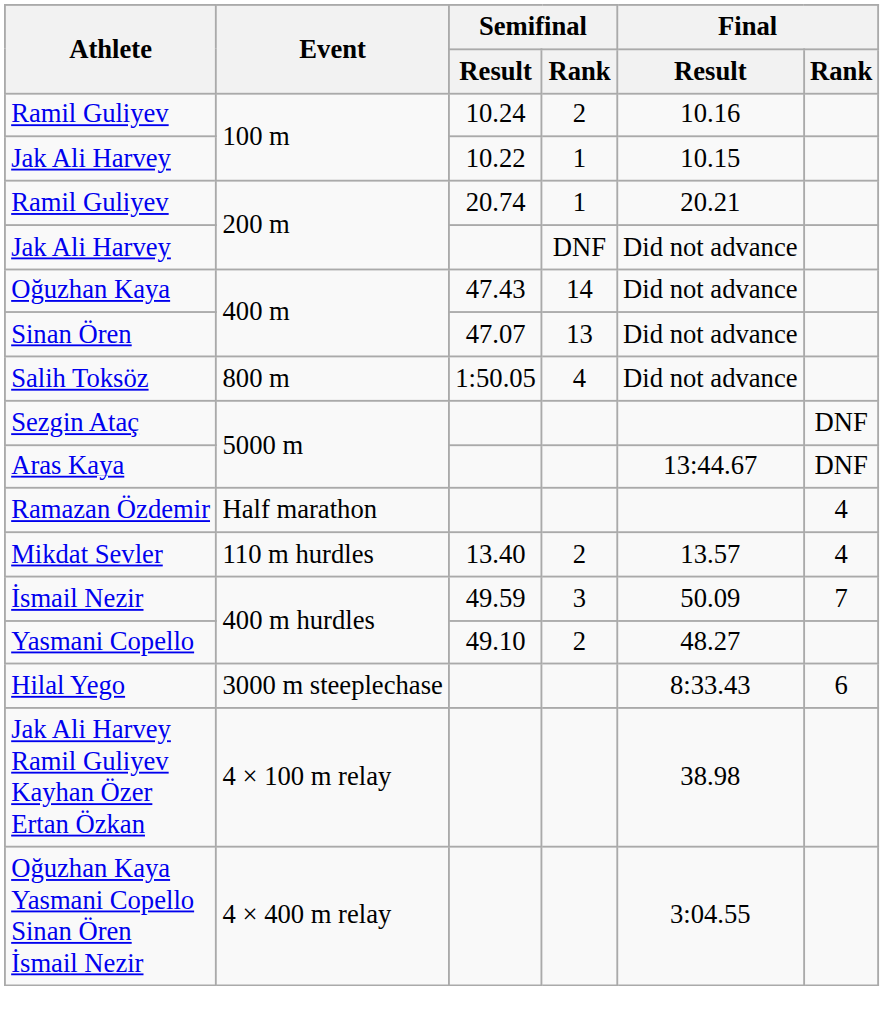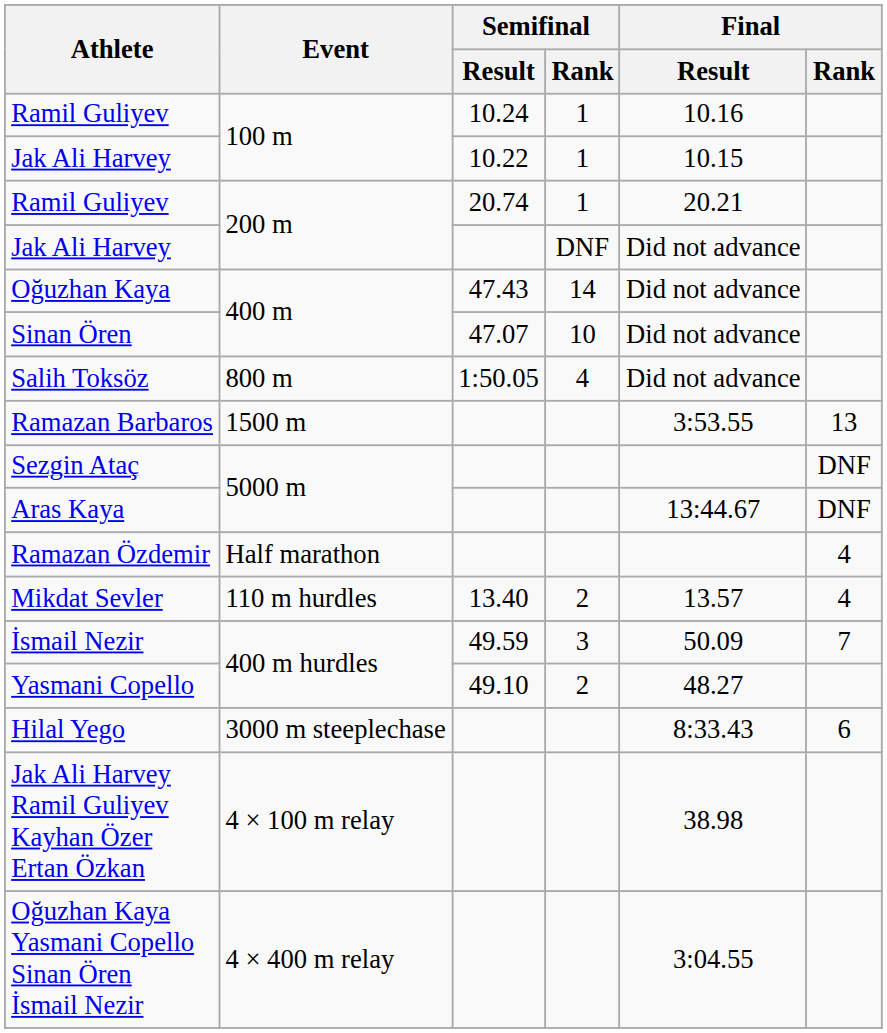 <table class=wikitable style="font-size:90%; text-align:center">
 <tr>
 <th rowspan=2>Athlete</th>
 <th rowspan=2>Event</th>
 <th colspan=2>Semifinal</th>
 <th colspan=2>Final</th>
 </tr>
 <tr>
 <th>Result</th>
 <th>Rank</th>
 <th>Result</th>
 <th>Rank</th>
 </tr>
 <tr>
 <td align=left><a href='#'>Ramil Guliyev</a></td>
 <td align=left rowspan=2>100 m</td>
 <td>10.24</td>
-<td>2</td>
+<td>1</td>
 <td>10.16</td>
 <td></td>
 </tr>
 <tr>
 <td align=left><a href='#'>Jak Ali Harvey</a></td>
 <td>10.22</td>
 <td>1</td>
 <td>10.15</td>
 <td></td>
 </tr>
 <tr>
 <td align=left><a href='#'>Ramil Guliyev</a></td>
 <td align=left rowspan=2>200 m</td>
 <td>20.74</td>
 <td>1</td>
 <td>20.21</td>
 <td></td>
 </tr>
 <tr>
 <td align=left><a href='#'>Jak Ali Harvey</a></td>
 <td></td>
 <td>DNF</td>
 <td>Did not advance</td>
 <td></td>
 </tr>
 <tr>
 <td align=left><a href='#'>Oğuzhan Kaya</a></td>
 <td align=left rowspan=2>400 m</td>
 <td>47.43</td>
 <td>14</td>
 <td>Did not advance</td>
 <td></td>
 </tr>
 <tr>
 <td align=left><a href='#'>Sinan Ören</a></td>
 <td>47.07</td>
-<td>13</td>
+<td>10</td>
 <td>Did not advance</td>
 <td></td>
 </tr>
 <tr>
 <td align=left><a href='#'>Salih Toksöz</a></td>
 <td align=left>800 m</td>
 <td>1:50.05</td>
 <td>4</td>
 <td>Did not advance</td>
 <td></td>
+</tr>
+<tr>
+<td align=left><a href='#'>Ramazan Barbaros</a></td>
+<td align=left>1500 m</td>
+<td></td>
+<td></td>
+<td>3:53.55</td>
+<td>13</td>
 </tr>
 <tr>
 <td align=left><a href='#'>Sezgin Ataç</a></td>
 <td align=left rowspan=2>5000 m</td>
 <td></td>
 <td></td>
 <td></td>
 <td>DNF</td>
 </tr>
 <tr>
 <td align=left><a href='#'>Aras Kaya</a></td>
 <td></td>
 <td></td>
 <td>13:44.67</td>
 <td>DNF</td>
 </tr>
 <tr>
 <td align=left><a href='#'>Ramazan Özdemir</a></td>
 <td align=left>Half marathon</td>
 <td></td>
 <td></td>
 <td></td>
 <td>4</td>
 </tr>
 <tr>
 <td align=left><a href='#'>Mikdat Sevler</a></td>
 <td align=left>110 m hurdles</td>
 <td>13.40</td>
 <td>2</td>
 <td>13.57</td>
 <td>4</td>
 </tr>
 <tr>
 <td align=left><a href='#'>İsmail Nezir</a></td>
 <td align=left rowspan=2>400 m hurdles</td>
 <td>49.59</td>
 <td>3</td>
 <td>50.09</td>
 <td>7</td>
 </tr>
 <tr>
 <td align=left><a href='#'>Yasmani Copello</a></td>
 <td>49.10</td>
 <td>2</td>
 <td>48.27</td>
 <td></td>
 </tr>
 <tr>
 <td align=left><a href='#'>Hilal Yego</a></td>
 <td align=left>3000 m steeplechase</td>
 <td></td>
 <td></td>
 <td>8:33.43</td>
 <td>6</td>
 </tr>
 <tr>
 <td align=left><a href='#'>Jak Ali Harvey</a><br><a href='#'>Ramil Guliyev</a><br><a href='#'>Kayhan Özer</a><br><a href='#'>Ertan Özkan</a></td>
 <td align=left>4 × 100 m relay</td>
 <td></td>
 <td></td>
 <td>38.98</td>
 <td></td>
 </tr>
 <tr>
 <td align=left><a href='#'>Oğuzhan Kaya</a><br><a href='#'>Yasmani Copello</a><br><a href='#'>Sinan Ören</a><br><a href='#'>İsmail Nezir</a></td>
 <td align=left>4 × 400 m relay</td>
 <td></td>
 <td></td>
 <td>3:04.55</td>
 <td></td>
 </tr>
 </table>
